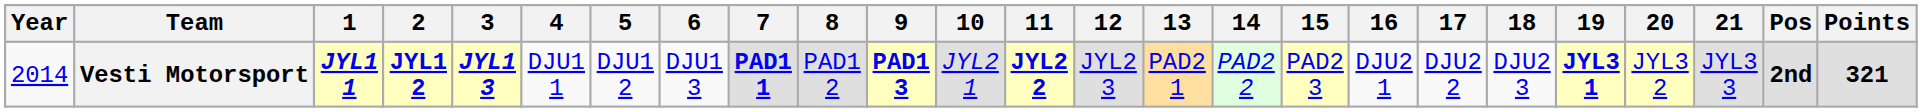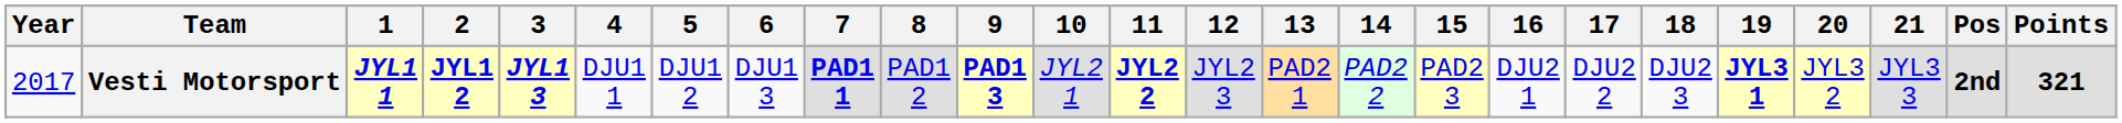 <table class="wikitable" style="text-align:center; font-size:85%">
 <tr>
 <th>Year</th>
 <th>Team</th>
 <th>1</th>
 <th>2</th>
 <th>3</th>
 <th>4</th>
 <th>5</th>
 <th>6</th>
 <th>7</th>
 <th>8</th>
 <th>9</th>
 <th>10</th>
 <th>11</th>
 <th>12</th>
 <th>13</th>
 <th>14</th>
 <th>15</th>
 <th>16</th>
 <th>17</th>
 <th>18</th>
 <th>19</th>
 <th>20</th>
 <th>21</th>
 <th>Pos</th>
 <th>Points</th>
 </tr>
 <tr>
-<td><a href='#'>2014</a></td>
+<td><a href='#'>2017</a></td>
 <th nowrap>Vesti Motorsport</th>
 <td style="background:#FFFFBF;"><strong><em><a href='#'>JYL1<br>1</a></em></strong><br></td>
 <td style="background:#FFFFBF;"><strong><a href='#'>JYL1<br>2</a></strong><br></td>
 <td style="background:#FFFFBF;"><strong><em><a href='#'>JYL1<br>3</a></em></strong><br></td>
 <td><a href='#'>DJU1<br>1</a></td>
 <td><a href='#'>DJU1<br>2</a></td>
 <td><a href='#'>DJU1<br>3</a></td>
 <td style="background:#DFDFDF;"><strong><a href='#'>PAD1<br>1</a></strong><br></td>
 <td style="background:#DFDFDF;"><a href='#'>PAD1<br>2</a><br></td>
 <td style="background:#FFFFBF;"><strong><a href='#'>PAD1<br>3</a></strong><br></td>
 <td style="background:#DFDFDF;"><em><a href='#'>JYL2<br>1</a></em><br></td>
 <td style="background:#FFFFBF;"><strong><a href='#'>JYL2<br>2</a><br></strong></td>
 <td style="background:#DFDFDF;"><a href='#'>JYL2<br>3</a><br></td>
 <td style="background:#FFDF9F;"><a href='#'>PAD2<br>1</a><br></td>
 <td style="background:#DFFFDF;"><em><a href='#'>PAD2<br>2</a></em><br></td>
 <td style="background:#FFFFBF;"><a href='#'>PAD2<br>3</a><br></td>
 <td><a href='#'>DJU2<br>1</a></td>
 <td><a href='#'>DJU2<br>2</a></td>
 <td><a href='#'>DJU2<br>3</a></td>
 <td style="background:#FFFFBF;"><strong><a href='#'>JYL3<br>1</a></strong><br></td>
 <td style="background:#FFFFBF;"><a href='#'>JYL3<br>2</a><br></td>
 <td style="background:#DFDFDF;"><a href='#'>JYL3<br>3</a><br></td>
 <th style="background:#DFDFDF;">2nd</th>
 <th style="background:#DFDFDF;">321</th>
 </tr>
 </table>
